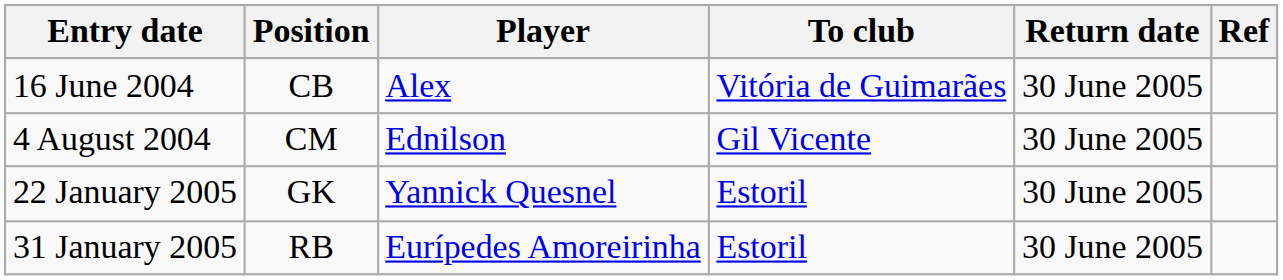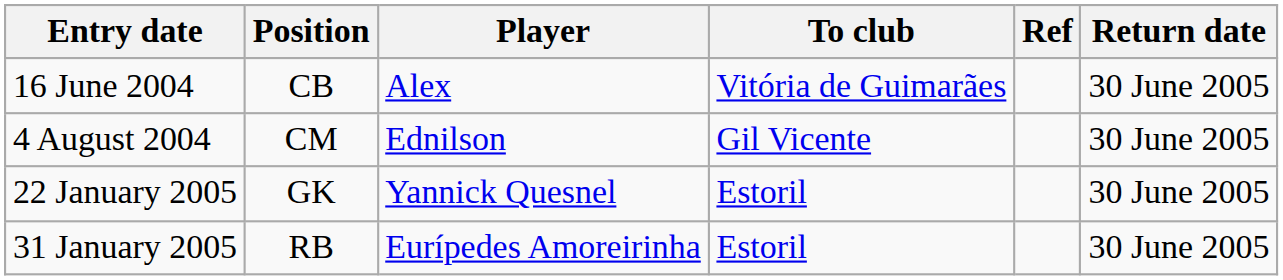 <table class="wikitable sortable">
 <tr>
 <th>Entry date</th>
 <th>Position</th>
 <th>Player</th>
 <th>To club</th>
+<th>Ref</th>
 <th>Return date</th>
-<th>Ref</th>
 </tr>
 <tr>
 <td>16 June 2004</td>
 <td style="text-align:center;">CB</td>
 <td style="text-align:left;"><a href='#'>Alex</a></td>
 <td style="text-align:left;"><a href='#'>Vitória de Guimarães</a></td>
+<td></td>
 <td>30 June 2005</td>
-<td></td>
 </tr>
 <tr>
 <td>4 August 2004</td>
 <td style="text-align:center;">CM</td>
 <td style="text-align:left;"><a href='#'>Ednilson</a></td>
 <td style="text-align:left;"><a href='#'>Gil Vicente</a></td>
+<td></td>
 <td>30 June 2005</td>
-<td></td>
 </tr>
 <tr>
 <td>22 January 2005</td>
 <td style="text-align:center;">GK</td>
 <td style="text-align:left;"><a href='#'>Yannick Quesnel</a></td>
 <td style="text-align:left;"><a href='#'>Estoril</a></td>
+<td></td>
 <td>30 June 2005</td>
-<td></td>
 </tr>
 <tr>
 <td>31 January 2005</td>
 <td style="text-align:center;">RB</td>
 <td style="text-align:left;"><a href='#'>Eurípedes Amoreirinha</a></td>
 <td style="text-align:left;"><a href='#'>Estoril</a></td>
+<td></td>
 <td>30 June 2005</td>
-<td></td>
 </tr>
 </table>
